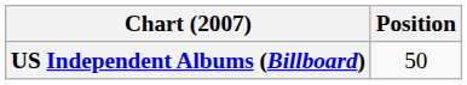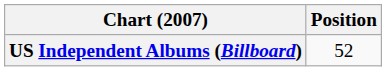 <table class="wikitable sortable plainrowheaders">
 <tr>
 <th scope="col">Chart (2007)</th>
 <th scope="col">Position</th>
 </tr>
 <tr>
 <th scope="row">US <a href='#'>Independent Albums</a> (<em><a href='#'>Billboard</a></em>)</th>
-<td style="text-align:center;">50</td>
+<td style="text-align:center;">52</td>
 </tr>
 </table>
